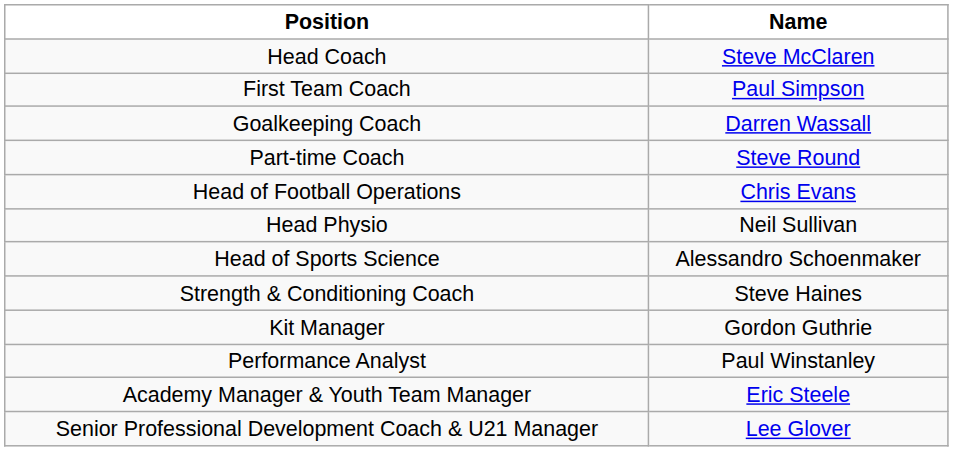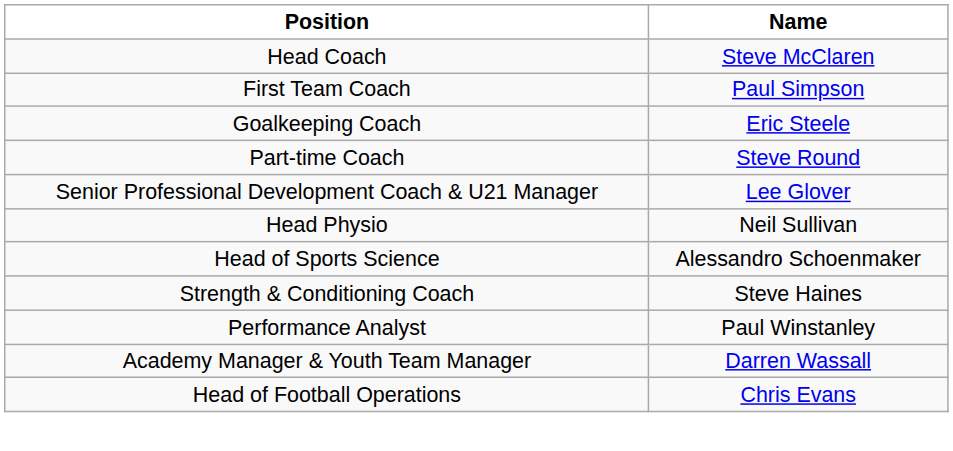 <table class="wikitable" style="text-align:center;font-size:90%;width:40%">
 <tr>
 <th style="background:#fff;color:#000;text-align:center">Position</th>
 <th style="background:#fff;color:#000;text-align:center">Name</th>
 </tr>
 <tr>
 <td>Head Coach</td>
 <td> <a href='#'>Steve McClaren</a></td>
 </tr>
 <tr>
 <td>First Team Coach</td>
 <td> <a href='#'>Paul Simpson</a></td>
 </tr>
 <tr>
 <td>Goalkeeping Coach</td>
-<td> <a href='#'>Darren Wassall</a></td>
+<td> <a href='#'>Eric Steele</a></td>
 </tr>
 <tr>
 <td>Part-time Coach</td>
 <td> <a href='#'>Steve Round</a></td>
 </tr>
 <tr>
-<td>Head of Football Operations</td>
-<td> <a href='#'>Chris Evans</a></td>
+<td>Senior Professional Development Coach & U21 Manager</td>
+<td> <a href='#'>Lee Glover</a></td>
 </tr>
 <tr>
 <td>Head Physio</td>
 <td> Neil Sullivan</td>
 </tr>
 <tr>
 <td>Head of Sports Science</td>
 <td> Alessandro Schoenmaker</td>
 </tr>
 <tr>
 <td>Strength & Conditioning Coach</td>
 <td> Steve Haines</td>
 </tr>
 <tr>
-<td>Kit Manager</td>
-<td> Gordon Guthrie</td>
-</tr>
-<tr>
 <td>Performance Analyst</td>
 <td> Paul Winstanley</td>
 </tr>
 <tr>
 <td>Academy Manager & Youth Team Manager</td>
-<td> <a href='#'>Eric Steele</a></td>
+<td> <a href='#'>Darren Wassall</a></td>
 </tr>
 <tr>
-<td>Senior Professional Development Coach & U21 Manager</td>
-<td> <a href='#'>Lee Glover</a></td>
+<td>Head of Football Operations</td>
+<td> <a href='#'>Chris Evans</a></td>
 </tr>
 </table>
